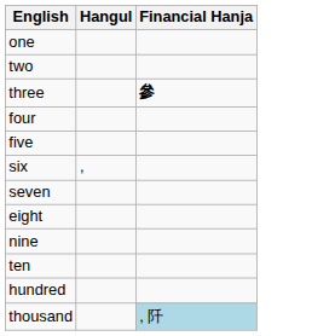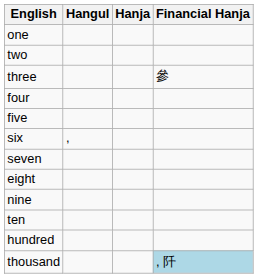 <table class="wikitable">
 <tr>
 <th>English</th>
 <th>Hangul</th>
+<th>Hanja</th>
 <th>Financial Hanja</th>
 </tr>
 <tr>
 <td>one</td>
+<td></td>
 <td></td>
 <td></td>
 </tr>
 <tr>
 <td>two</td>
 <td></td>
 <td></td>
+<td></td>
 </tr>
 <tr>
 <td>three</td>
 <td></td>
-<td><strong>參</strong></td>
+<td></td>
+<td>參</td>
 </tr>
 <tr>
 <td>four</td>
+<td></td>
 <td></td>
 <td></td>
 </tr>
 <tr>
 <td>five</td>
 <td></td>
 <td></td>
+<td></td>
 </tr>
 <tr>
 <td>six</td>
 <td>, </td>
 <td></td>
+<td></td>
 </tr>
 <tr>
 <td>seven</td>
+<td></td>
 <td></td>
 <td></td>
 </tr>
 <tr>
 <td>eight</td>
 <td></td>
 <td></td>
+<td></td>
 </tr>
 <tr>
 <td>nine</td>
+<td></td>
 <td></td>
 <td></td>
 </tr>
 <tr>
 <td>ten</td>
 <td></td>
 <td></td>
+<td></td>
 </tr>
 <tr>
 <td>hundred</td>
+<td></td>
 <td></td>
 <td></td>
 </tr>
 <tr>
 <td>thousand</td>
 <td></td>
+<td></td>
 <td style="background: lightblue;">, 阡</td>
 </tr>
 </table>
